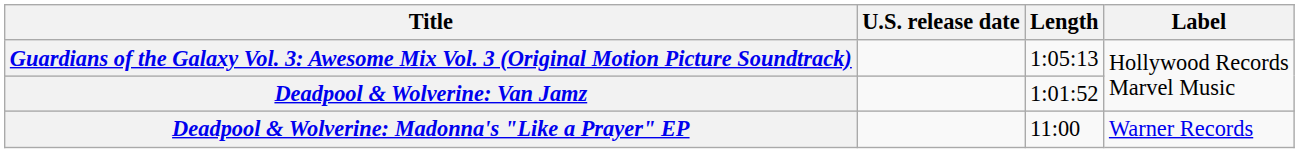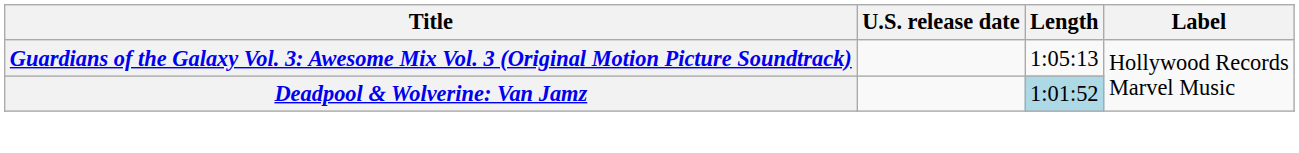 <table class="wikitable plainrowheaders defaultleft col4center">
 <tr>
 <th scope="col">Title</th>
 <th scope="col">U.S. release date</th>
 <th scope="col">Length</th>
 <th scope="col">Label</th>
 </tr>
 <tr>
 <th scope="row"><em><a href='#'>Guardians of the Galaxy Vol. 3: Awesome Mix Vol. 3 (Original Motion Picture Soundtrack)</a></em></th>
 <td></td>
 <td>1:05:13</td>
 <td rowspan="2">Hollywood Records<br>Marvel Music</td>
 </tr>
 <tr>
 <th scope="row"><em><a href='#'>Deadpool & Wolverine: Van Jamz</a></em></th>
 <td></td>
-<td>1:01:52</td>
-</tr>
-<tr>
-<th scope="row"><em><a href='#'>Deadpool & Wolverine: Madonna's "Like a Prayer" EP</a></em></th>
-<td></td>
-<td>11:00</td>
-<td><a href='#'>Warner Records</a></td>
+<td style="background: lightblue;">1:01:52</td>
 </tr>
 </table>
